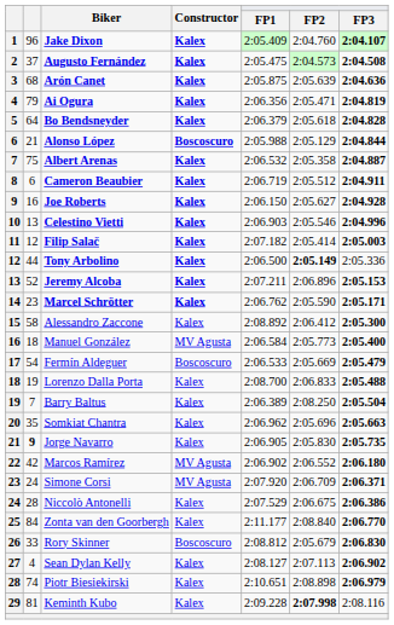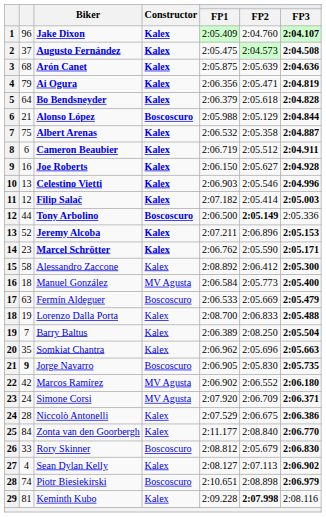 <table class="wikitable sortable" style="font-size: 85%;">
 <tr>
 <th rowspan="2"></th>
 <th rowspan="2"></th>
 <th rowspan="2">Biker</th>
 <th rowspan="2">Constructor</th>
 <th colspan="3" style="background:#eaecf0; text-align:center;"></th>
 </tr>
 <tr>
 <th scope="col">FP1</th>
 <th scope="col">FP2</th>
 <th scope="col">FP3</th>
 </tr>
 <tr>
 <th scope="row">1</th>
 <td align="center">96</td>
 <td><strong> <a href='#'>Jake Dixon</a></strong></td>
 <td><strong><a href='#'>Kalex</a></strong></td>
 <td style="background:#ccffcc;">2:05.409</td>
 <td>2:04.760</td>
 <td style="background:#ccffcc;"><strong>2:04.107</strong></td>
 </tr>
 <tr>
 <th scope="row">2</th>
 <td align="center">37</td>
 <td><strong> <a href='#'>Augusto Fernández</a></strong></td>
 <td><strong><a href='#'>Kalex</a></strong></td>
 <td>2:05.475</td>
 <td style="background:#ccffcc;">2:04.573</td>
 <td><strong>2:04.508</strong></td>
 </tr>
 <tr>
 <th scope="row">3</th>
 <td align="center">68</td>
 <td> <strong><a href='#'>Arón Canet</a></strong></td>
 <td><strong><a href='#'>Kalex</a></strong></td>
 <td>2:05.875</td>
 <td>2:05.639</td>
 <td><strong>2:04.636</strong></td>
 </tr>
 <tr>
 <th scope="row">4</th>
 <td align="center">79</td>
 <td><strong> <a href='#'>Ai Ogura</a></strong></td>
 <td><strong><a href='#'>Kalex</a></strong></td>
 <td>2:06.356</td>
 <td>2:05.471</td>
 <td><strong>2:04.819</strong></td>
 </tr>
 <tr>
 <th scope="row">5</th>
 <td align="center">64</td>
 <td> <strong><a href='#'>Bo Bendsneyder</a></strong></td>
 <td><strong><a href='#'>Kalex</a></strong></td>
 <td>2:06.379</td>
 <td>2:05.618</td>
 <td><strong>2:04.828</strong></td>
 </tr>
 <tr>
 <th scope="row">6</th>
 <td align="center">21</td>
 <td><strong> <a href='#'>Alonso López</a></strong></td>
 <td><strong><a href='#'>Boscoscuro</a></strong></td>
 <td>2:05.988</td>
 <td>2:05.129</td>
 <td><strong>2:04.844</strong></td>
 </tr>
 <tr>
 <th scope="row">7</th>
 <td align="center">75</td>
 <td> <strong><a href='#'>Albert Arenas</a></strong></td>
 <td><strong><a href='#'>Kalex</a></strong></td>
 <td>2:06.532</td>
 <td>2:05.358</td>
 <td><strong>2:04.887</strong></td>
 </tr>
 <tr>
 <th scope="row">8</th>
 <td align="center">6</td>
 <td><strong> <a href='#'>Cameron Beaubier</a></strong></td>
 <td><strong><a href='#'>Kalex</a></strong></td>
 <td>2:06.719</td>
 <td>2:05.512</td>
 <td><strong>2:04.911</strong></td>
 </tr>
 <tr>
 <th scope="row">9</th>
 <td align="center">16</td>
 <td><strong></strong> <strong><a href='#'>Joe Roberts</a></strong></td>
 <td><strong><a href='#'>Kalex</a></strong></td>
 <td>2:06.150</td>
 <td>2:05.627</td>
 <td><strong>2:04.928</strong></td>
 </tr>
 <tr>
 <th scope="row">10</th>
 <td align="center">13</td>
 <td><strong> <a href='#'>Celestino Vietti</a></strong></td>
 <td><strong><a href='#'>Kalex</a></strong></td>
 <td>2:06.903</td>
 <td>2:05.546</td>
 <td><strong>2:04.996</strong></td>
 </tr>
 <tr>
 <th scope="row">11</th>
 <td align="center">12</td>
 <td> <strong><a href='#'>Filip Salač</a></strong></td>
 <td><strong><a href='#'>Kalex</a></strong></td>
 <td>2:07.182</td>
 <td>2:05.414</td>
 <td><strong>2:05.003</strong></td>
 </tr>
 <tr>
 <th scope="row">12</th>
 <td align="center">44</td>
 <td> <strong><a href='#'>Tony Arbolino</a></strong></td>
-<td><strong><a href='#'>Kalex</a></strong></td>
+<td><strong><a href='#'>Boscoscuro</a></strong></td>
 <td>2:06.500</td>
 <td><strong>2:05.149</strong></td>
 <td>2:05.336</td>
 </tr>
 <tr>
 <th scope="row">13</th>
 <td align="center">52</td>
 <td> <strong><a href='#'>Jeremy Alcoba</a></strong></td>
 <td><strong><a href='#'>Kalex</a></strong></td>
 <td>2:07.211</td>
 <td>2:06.896</td>
 <td><strong>2:05.153</strong></td>
 </tr>
 <tr>
 <th scope="row">14</th>
 <td align="center">23</td>
 <td> <strong><a href='#'>Marcel Schrötter</a></strong></td>
 <td><strong><a href='#'>Kalex</a></strong></td>
 <td>2:06.762</td>
 <td>2:05.590</td>
 <td><strong>2:05.171</strong></td>
 </tr>
 <tr>
 <th scope="row">15</th>
 <td align="center">58</td>
 <td> <a href='#'>Alessandro Zaccone</a></td>
 <td><a href='#'>Kalex</a></td>
 <td>2:08.892</td>
 <td>2:06.412</td>
 <td><strong>2:05.300</strong></td>
 </tr>
 <tr>
 <th scope="row">16</th>
 <td align="center">18</td>
 <td> <a href='#'>Manuel González</a></td>
 <td><a href='#'>MV Agusta</a></td>
 <td>2:06.584</td>
 <td>2:05.773</td>
 <td><strong>2:05.400</strong></td>
 </tr>
 <tr>
 <th scope="row">17</th>
-<td align="center">54</td>
+<td align="center">63</td>
 <td> <a href='#'>Fermín Aldeguer</a></td>
 <td><a href='#'>Boscoscuro</a></td>
 <td>2:06.533</td>
 <td>2:05.669</td>
 <td><strong>2:05.479</strong></td>
 </tr>
 <tr>
 <th scope="row">18</th>
 <td align="center">19</td>
 <td> <a href='#'>Lorenzo Dalla Porta</a></td>
 <td><a href='#'>Kalex</a></td>
 <td>2:08.700</td>
 <td>2:06.833</td>
 <td><strong>2:05.488</strong></td>
 </tr>
 <tr>
 <th scope="row">19</th>
 <td align="center">7</td>
 <td> <a href='#'>Barry Baltus</a></td>
 <td><a href='#'>Kalex</a></td>
 <td>2:06.389</td>
 <td>2:08.250</td>
 <td><strong>2:05.504</strong></td>
 </tr>
 <tr>
 <th scope="row">20</th>
 <td align="center">35</td>
 <td> <a href='#'>Somkiat Chantra</a></td>
 <td><a href='#'>Kalex</a></td>
 <td>2:06.962</td>
 <td>2:05.696</td>
 <td><strong>2:05.663</strong></td>
 </tr>
 <tr>
 <th scope="row">21</th>
 <td align="center"><strong>9</strong></td>
 <td> <a href='#'>Jorge Navarro</a></td>
-<td><a href='#'>Kalex</a></td>
+<td><a href='#'>Boscoscuro</a></td>
 <td>2:06.905</td>
 <td>2:05.830</td>
 <td><strong>2:05.735</strong></td>
 </tr>
 <tr>
 <th scope="row">22</th>
 <td align="center">42</td>
 <td> <a href='#'>Marcos Ramírez</a></td>
 <td><a href='#'>MV Agusta</a></td>
 <td>2:06.902</td>
 <td>2:06.552</td>
 <td><strong>2:06.180</strong></td>
 </tr>
 <tr>
 <th scope="row">23</th>
 <td align="center">24</td>
 <td> <a href='#'>Simone Corsi</a></td>
 <td><a href='#'>MV Agusta</a></td>
 <td>2:07.920</td>
 <td>2:06.709</td>
 <td><strong>2:06.371</strong></td>
 </tr>
 <tr>
 <th scope="row">24</th>
 <td align="center">28</td>
 <td> <a href='#'>Niccolò Antonelli</a></td>
 <td><a href='#'>Kalex</a></td>
 <td>2:07.529</td>
 <td>2:06.675</td>
 <td><strong>2:06.386</strong></td>
 </tr>
 <tr>
 <th scope="row">25</th>
 <td align="center">84</td>
 <td> <a href='#'>Zonta van den Goorbergh</a></td>
 <td><a href='#'>Kalex</a></td>
 <td>2:11.177</td>
 <td>2:08.840</td>
 <td><strong>2:06.770</strong></td>
 </tr>
 <tr>
 <th scope="row">26</th>
 <td align="center">33</td>
 <td> <a href='#'>Rory Skinner</a></td>
 <td><a href='#'>Boscoscuro</a></td>
 <td>2:08.812</td>
 <td>2:05.679</td>
 <td><strong>2:06.830</strong></td>
 </tr>
 <tr>
 <th scope="row">27</th>
 <td align="center">4</td>
 <td> <a href='#'>Sean Dylan Kelly</a></td>
 <td><a href='#'>Kalex</a></td>
 <td>2:08.127</td>
 <td>2:07.113</td>
 <td><strong>2:06.902</strong></td>
 </tr>
 <tr>
 <th scope="row">28</th>
 <td align="center">74</td>
 <td> <a href='#'>Piotr Biesiekirski</a></td>
-<td><a href='#'>Kalex</a></td>
+<td><a href='#'>Boscoscuro</a></td>
 <td>2:10.651</td>
 <td>2:08.898</td>
 <td><strong>2:06.979</strong></td>
 </tr>
 <tr>
 <th scope="row">29</th>
 <td align="center">81</td>
 <td> <a href='#'>Keminth Kubo</a></td>
 <td><a href='#'>Kalex</a></td>
 <td>2:09.228</td>
 <td><strong>2:07.998</strong></td>
 <td>2:08.116</td>
 </tr>
 <tr>
 <th colspan="7"></th>
 </tr>
 </table>
